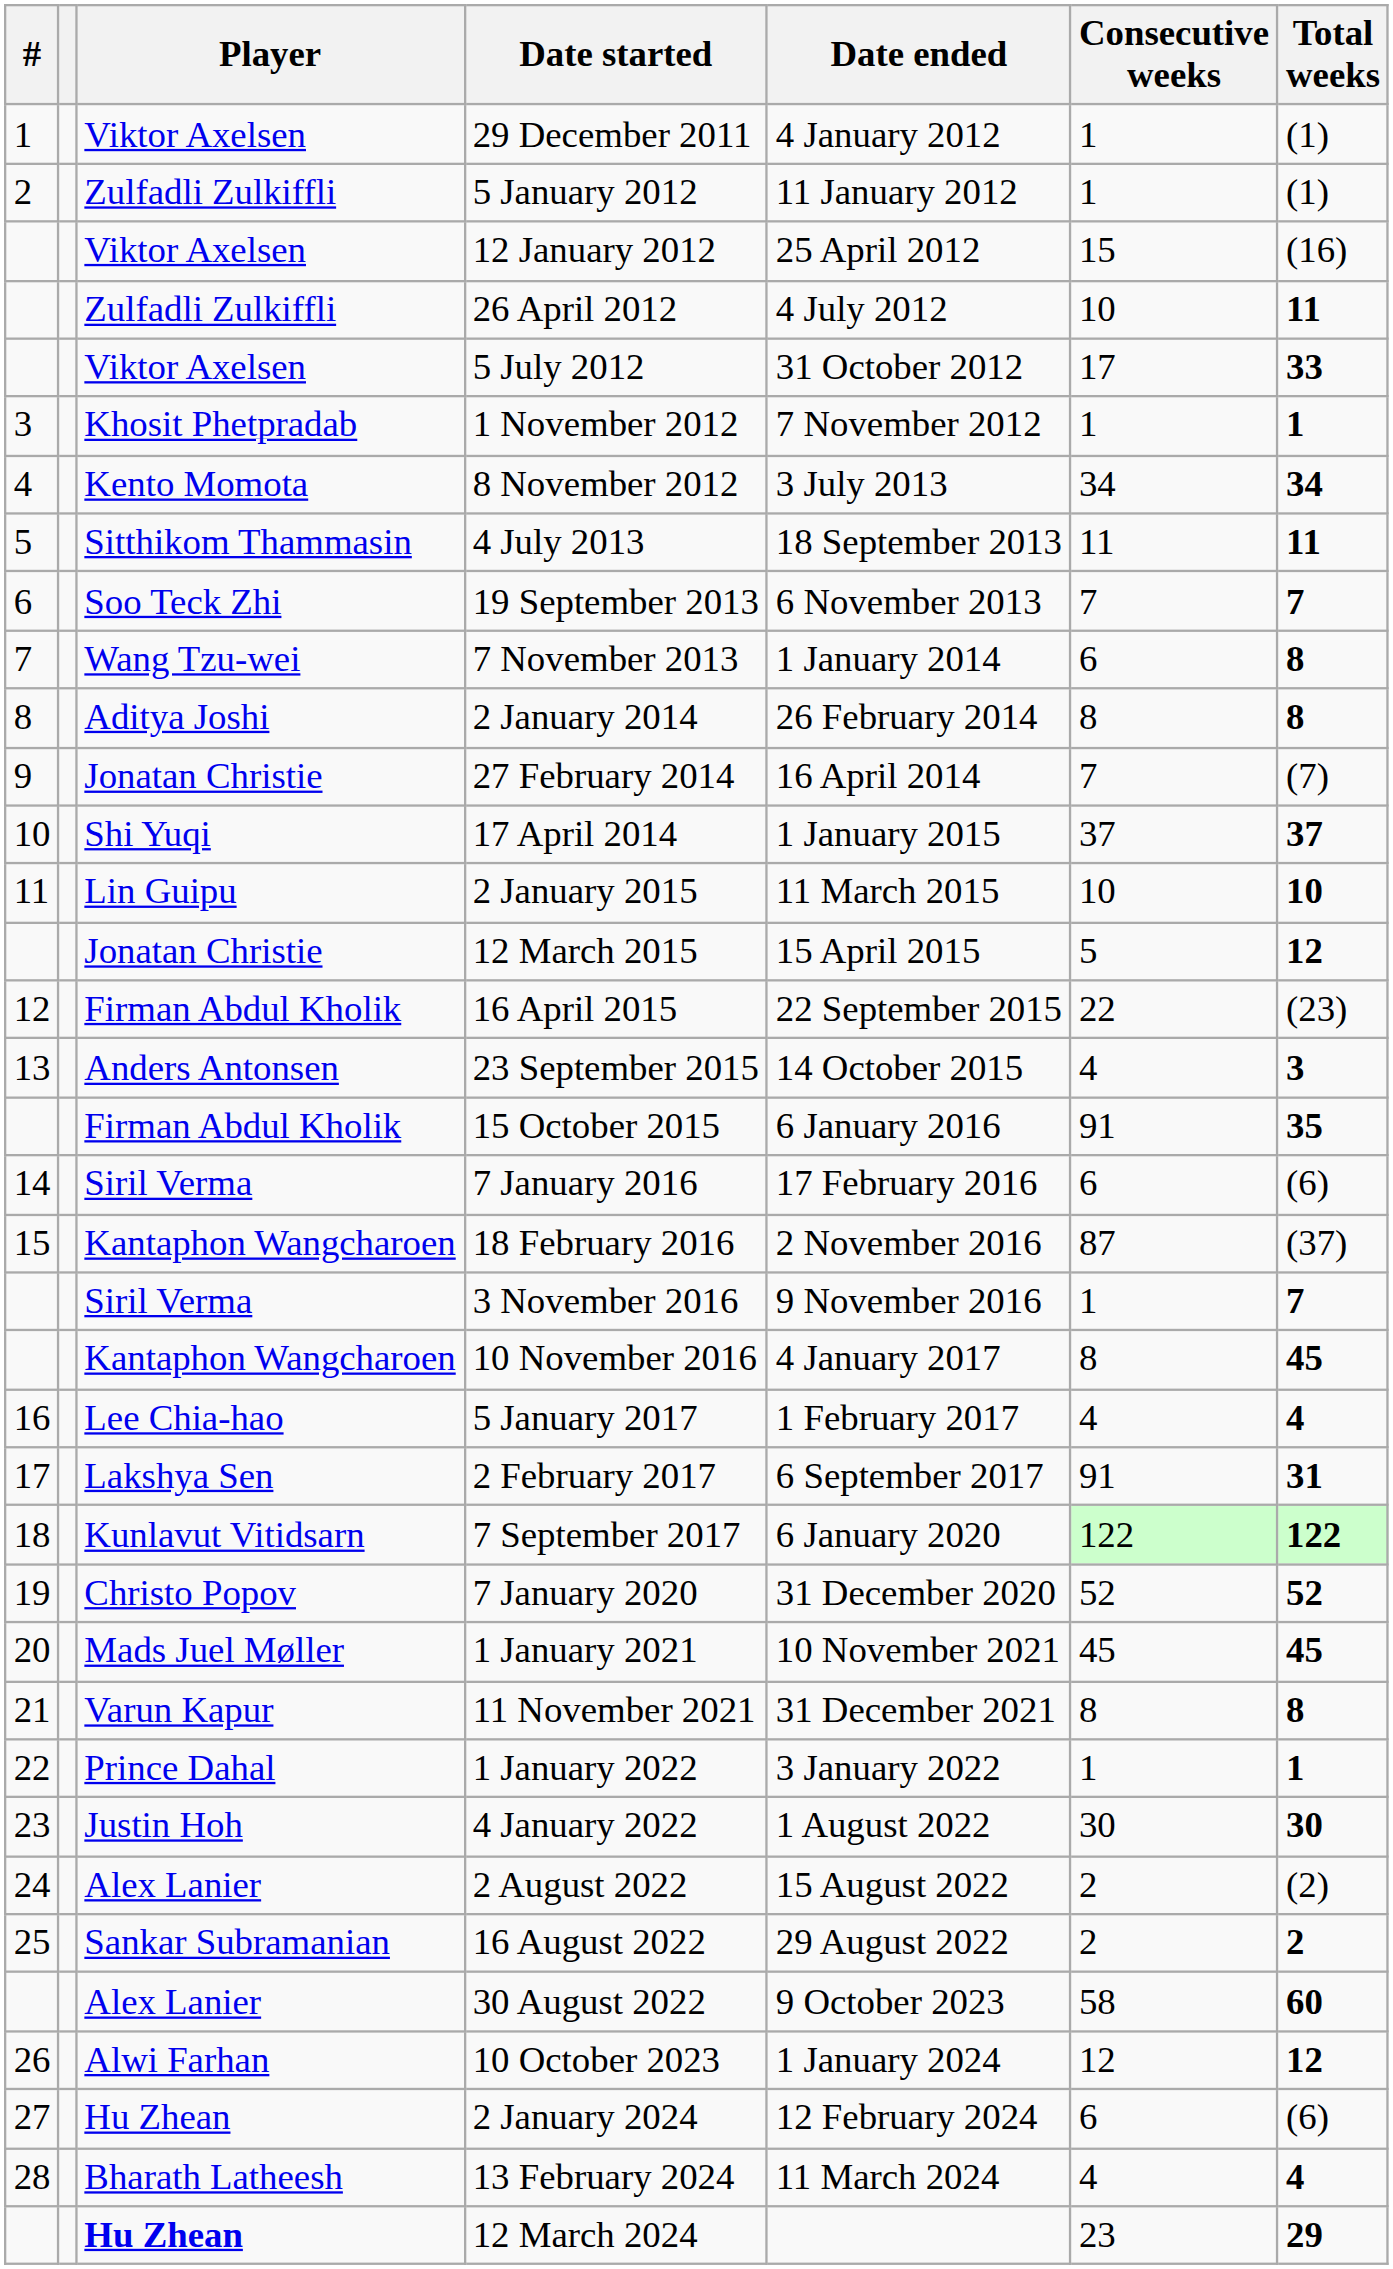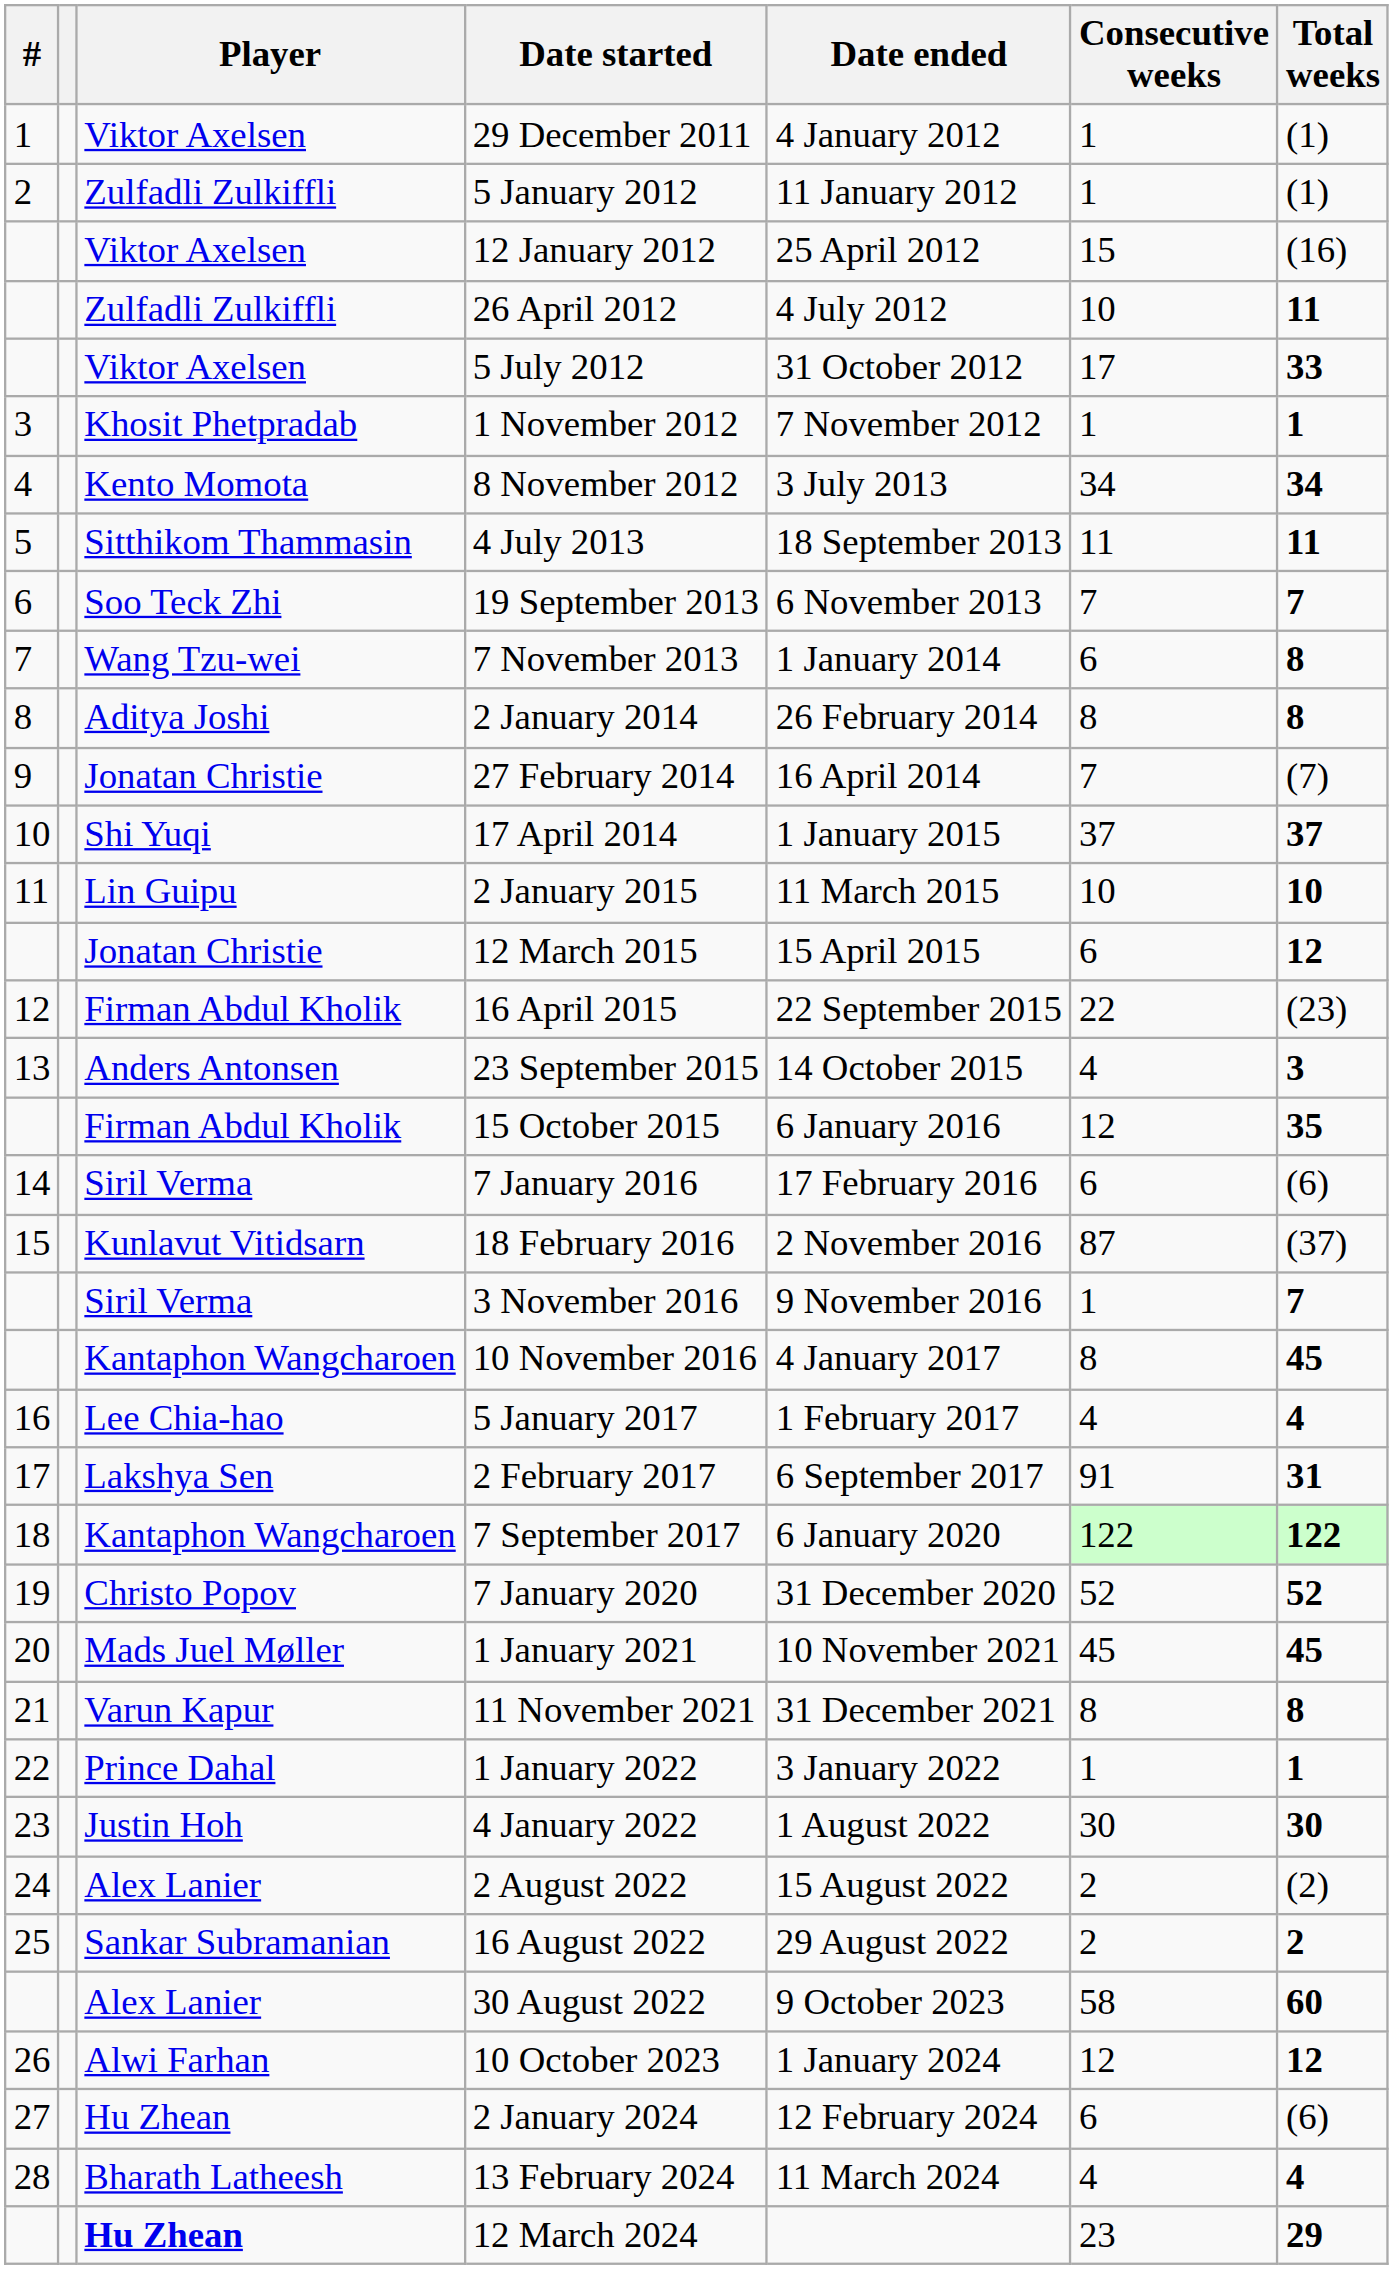 <table class="sortable wikitable">
 <tr>
 <th>#</th>
 <th></th>
 <th>Player</th>
 <th>Date started</th>
 <th>Date ended</th>
 <th>Consecutive<br>weeks</th>
 <th>Total<br>weeks</th>
 </tr>
 <tr>
 <td>1</td>
 <td></td>
 <td><a href='#'>Viktor Axelsen</a></td>
 <td>29 December 2011</td>
 <td>4 January 2012</td>
 <td>1</td>
 <td>(1)</td>
 </tr>
 <tr>
 <td>2</td>
 <td></td>
 <td><a href='#'>Zulfadli Zulkiffli</a></td>
 <td>5 January 2012</td>
 <td>11 January 2012</td>
 <td>1</td>
 <td>(1)</td>
 </tr>
 <tr>
 <td></td>
 <td></td>
 <td><a href='#'>Viktor Axelsen</a></td>
 <td>12 January 2012</td>
 <td>25 April 2012</td>
 <td>15</td>
 <td>(16)</td>
 </tr>
 <tr>
 <td></td>
 <td></td>
 <td><a href='#'>Zulfadli Zulkiffli</a></td>
 <td>26 April 2012</td>
 <td>4 July 2012</td>
 <td>10</td>
 <td><strong>11</strong></td>
 </tr>
 <tr>
 <td></td>
 <td></td>
 <td><a href='#'>Viktor Axelsen</a></td>
 <td>5 July 2012</td>
 <td>31 October 2012</td>
 <td>17</td>
 <td><strong>33</strong></td>
 </tr>
 <tr>
 <td>3</td>
 <td></td>
 <td><a href='#'>Khosit Phetpradab</a></td>
 <td>1 November 2012</td>
 <td>7 November 2012</td>
 <td>1</td>
 <td><strong>1</strong></td>
 </tr>
 <tr>
 <td>4</td>
 <td></td>
 <td><a href='#'>Kento Momota</a></td>
 <td>8 November 2012</td>
 <td>3 July 2013</td>
 <td>34</td>
 <td><strong>34</strong></td>
 </tr>
 <tr>
 <td>5</td>
 <td></td>
 <td><a href='#'>Sitthikom Thammasin</a></td>
 <td>4 July 2013</td>
 <td>18 September 2013</td>
 <td>11</td>
 <td><strong>11</strong></td>
 </tr>
 <tr>
 <td>6</td>
 <td></td>
 <td><a href='#'>Soo Teck Zhi</a></td>
 <td>19 September 2013</td>
 <td>6 November 2013</td>
 <td>7</td>
 <td><strong>7</strong></td>
 </tr>
 <tr>
 <td>7</td>
 <td></td>
 <td><a href='#'>Wang Tzu-wei</a></td>
 <td>7 November 2013</td>
 <td>1 January 2014</td>
 <td>6</td>
 <td><strong>8</strong></td>
 </tr>
 <tr>
 <td>8</td>
 <td></td>
 <td><a href='#'>Aditya Joshi</a></td>
 <td>2 January 2014</td>
 <td>26 February 2014</td>
 <td>8</td>
 <td><strong>8</strong></td>
 </tr>
 <tr>
 <td>9</td>
 <td></td>
 <td><a href='#'>Jonatan Christie</a></td>
 <td>27 February 2014</td>
 <td>16 April 2014</td>
 <td>7</td>
 <td>(7)</td>
 </tr>
 <tr>
 <td>10</td>
 <td></td>
 <td><a href='#'>Shi Yuqi</a></td>
 <td>17 April 2014</td>
 <td>1 January 2015</td>
 <td>37</td>
 <td><strong>37</strong></td>
 </tr>
 <tr>
 <td>11</td>
 <td></td>
 <td><a href='#'>Lin Guipu</a></td>
 <td>2 January 2015</td>
 <td>11 March 2015</td>
 <td>10</td>
 <td><strong>10</strong></td>
 </tr>
 <tr>
 <td></td>
 <td></td>
 <td><a href='#'>Jonatan Christie</a></td>
 <td>12 March 2015</td>
 <td>15 April 2015</td>
-<td>5</td>
+<td>6</td>
 <td><strong>12</strong></td>
 </tr>
 <tr>
 <td>12</td>
 <td></td>
 <td><a href='#'>Firman Abdul Kholik</a></td>
 <td>16 April 2015</td>
 <td>22 September 2015</td>
 <td>22</td>
 <td>(23)</td>
 </tr>
 <tr>
 <td>13</td>
 <td></td>
 <td><a href='#'>Anders Antonsen</a></td>
 <td>23 September 2015</td>
 <td>14 October 2015</td>
 <td>4</td>
 <td><strong>3</strong></td>
 </tr>
 <tr>
 <td></td>
 <td></td>
 <td><a href='#'>Firman Abdul Kholik</a></td>
 <td>15 October 2015</td>
 <td>6 January 2016</td>
-<td>91</td>
+<td>12</td>
 <td><strong>35</strong></td>
 </tr>
 <tr>
 <td>14</td>
 <td></td>
 <td><a href='#'>Siril Verma</a></td>
 <td>7 January 2016</td>
 <td>17 February 2016</td>
 <td>6</td>
 <td>(6)</td>
 </tr>
 <tr>
 <td>15</td>
 <td></td>
-<td><a href='#'>Kantaphon Wangcharoen</a></td>
+<td><a href='#'>Kunlavut Vitidsarn</a></td>
 <td>18 February 2016</td>
 <td>2 November 2016</td>
 <td>87</td>
 <td>(37)</td>
 </tr>
 <tr>
 <td></td>
 <td></td>
 <td><a href='#'>Siril Verma</a></td>
 <td>3 November 2016</td>
 <td>9 November 2016</td>
 <td>1</td>
 <td><strong>7</strong></td>
 </tr>
 <tr>
 <td></td>
 <td></td>
 <td><a href='#'>Kantaphon Wangcharoen</a></td>
 <td>10 November 2016</td>
 <td>4 January 2017</td>
 <td>8</td>
 <td><strong>45</strong></td>
 </tr>
 <tr>
 <td>16</td>
 <td></td>
 <td><a href='#'>Lee Chia-hao</a></td>
 <td>5 January 2017</td>
 <td>1 February 2017</td>
 <td>4</td>
 <td><strong>4</strong></td>
 </tr>
 <tr>
 <td>17</td>
 <td></td>
 <td><a href='#'>Lakshya Sen</a></td>
 <td>2 February 2017</td>
 <td>6 September 2017</td>
 <td>91</td>
 <td><strong>31</strong></td>
 </tr>
 <tr>
 <td>18</td>
 <td></td>
-<td><a href='#'>Kunlavut Vitidsarn</a></td>
+<td><a href='#'>Kantaphon Wangcharoen</a></td>
 <td>7 September 2017</td>
 <td>6 January 2020</td>
 <td bgcolor="#ccffcc">122</td>
 <td bgcolor="#ccffcc"><strong>122</strong></td>
 </tr>
 <tr>
 <td>19</td>
 <td></td>
 <td><a href='#'>Christo Popov</a></td>
 <td>7 January 2020</td>
 <td>31 December 2020</td>
 <td>52</td>
 <td><strong>52</strong></td>
 </tr>
 <tr>
 <td>20</td>
 <td></td>
 <td><a href='#'>Mads Juel Møller</a></td>
 <td>1 January 2021</td>
 <td>10 November 2021</td>
 <td>45</td>
 <td><strong>45</strong></td>
 </tr>
 <tr>
 <td>21</td>
 <td></td>
 <td><a href='#'>Varun Kapur</a></td>
 <td>11 November 2021</td>
 <td>31 December 2021</td>
 <td>8</td>
 <td><strong>8</strong></td>
 </tr>
 <tr>
 <td>22</td>
 <td></td>
 <td><a href='#'>Prince Dahal</a></td>
 <td>1 January 2022</td>
 <td>3 January 2022</td>
 <td>1</td>
 <td><strong>1</strong></td>
 </tr>
 <tr>
 <td>23</td>
 <td></td>
 <td><a href='#'>Justin Hoh</a></td>
 <td>4 January 2022</td>
 <td>1 August 2022</td>
 <td>30</td>
 <td><strong>30</strong></td>
 </tr>
 <tr>
 <td>24</td>
 <td></td>
 <td><a href='#'>Alex Lanier</a></td>
 <td>2 August 2022</td>
 <td>15 August 2022</td>
 <td>2</td>
 <td>(2)</td>
 </tr>
 <tr>
 <td>25</td>
 <td></td>
 <td><a href='#'>Sankar Subramanian</a></td>
 <td>16 August 2022</td>
 <td>29 August 2022</td>
 <td>2</td>
 <td><strong>2</strong></td>
 </tr>
 <tr>
 <td></td>
 <td></td>
 <td><a href='#'>Alex Lanier</a></td>
 <td>30 August 2022</td>
 <td>9 October 2023</td>
 <td>58</td>
 <td><strong>60</strong></td>
 </tr>
 <tr>
 <td>26</td>
 <td></td>
 <td><a href='#'>Alwi Farhan</a></td>
 <td>10 October 2023</td>
 <td>1 January 2024</td>
 <td>12</td>
 <td><strong>12</strong></td>
 </tr>
 <tr>
 <td>27</td>
 <td></td>
 <td><a href='#'>Hu Zhean</a></td>
 <td>2 January 2024</td>
 <td>12 February 2024</td>
 <td>6</td>
 <td>(6)</td>
 </tr>
 <tr>
 <td>28</td>
 <td></td>
 <td><a href='#'>Bharath Latheesh</a></td>
 <td>13 February 2024</td>
 <td>11 March 2024</td>
 <td>4</td>
 <td><strong>4</strong></td>
 </tr>
 <tr>
 <td></td>
 <td></td>
 <td><strong><a href='#'>Hu Zhean</a></strong></td>
 <td>12 March 2024</td>
 <td></td>
 <td>23</td>
 <td><strong>29</strong></td>
 </tr>
 </table>
